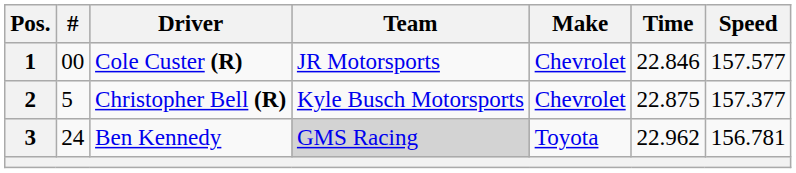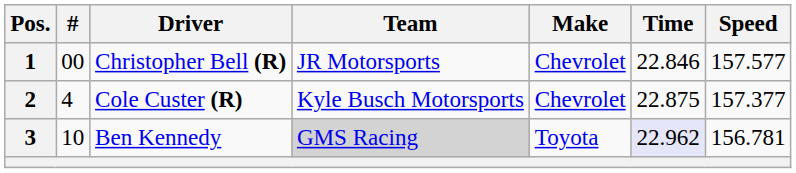 <table class="wikitable" style="font-size:95%">
 <tr>
 <th>Pos.</th>
 <th>#</th>
 <th>Driver</th>
 <th>Team</th>
 <th>Make</th>
 <th>Time</th>
 <th>Speed</th>
 </tr>
 <tr>
 <th>1</th>
 <td>00</td>
-<td><a href='#'>Cole Custer</a> <strong>(R)</strong></td>
+<td><a href='#'>Christopher Bell</a> <strong>(R)</strong></td>
 <td><a href='#'>JR Motorsports</a></td>
 <td><a href='#'>Chevrolet</a></td>
 <td>22.846</td>
 <td>157.577</td>
 </tr>
 <tr>
 <th>2</th>
-<td>5</td>
-<td><a href='#'>Christopher Bell</a> <strong>(R)</strong></td>
+<td>4</td>
+<td><a href='#'>Cole Custer</a> <strong>(R)</strong></td>
 <td><a href='#'>Kyle Busch Motorsports</a></td>
 <td><a href='#'>Chevrolet</a></td>
 <td>22.875</td>
 <td>157.377</td>
 </tr>
 <tr>
 <th>3</th>
-<td>24</td>
+<td>10</td>
 <td><a href='#'>Ben Kennedy</a></td>
 <td style="background: lightgrey;"><a href='#'>GMS Racing</a></td>
 <td><a href='#'>Toyota</a></td>
-<td>22.962</td>
+<td style="background: lavender;">22.962</td>
 <td>156.781</td>
 </tr>
 <tr>
 <th colspan="7"></th>
 </tr>
 </table>
